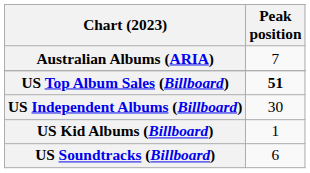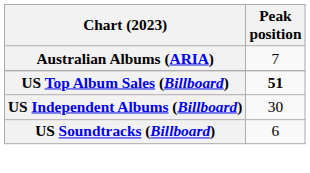 <table class="wikitable sortable plainrowheaders" style="text-align:center">
 <tr>
 <th scope="col">Chart (2023)</th>
 <th scope="col">Peak<br>position</th>
 </tr>
 <tr>
 <th scope="row">Australian Albums (<a href='#'>ARIA</a>)</th>
 <td>7</td>
 </tr>
 <tr>
 </tr>
 <tr>
 </tr>
 <tr>
 </tr>
 <tr>
 </tr>
 <tr>
 <th scope="row">US <a href='#'>Top Album Sales</a> (<em><a href='#'>Billboard</a></em>)</th>
 <td><strong>51</strong></td>
 </tr>
 <tr>
 <th scope="row">US <a href='#'>Independent Albums</a> (<em><a href='#'>Billboard</a></em>)</th>
 <td>30</td>
 </tr>
 <tr>
-<th scope="row">US Kid Albums (<em><a href='#'>Billboard</a></em>)</th>
-<td>1</td>
-</tr>
-<tr>
 <th scope="row">US <a href='#'>Soundtracks</a> (<em><a href='#'>Billboard</a></em>)</th>
 <td>6</td>
 </tr>
 </table>
